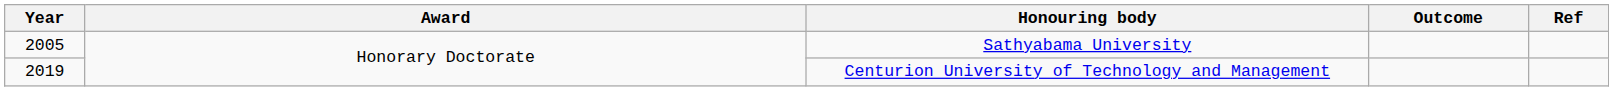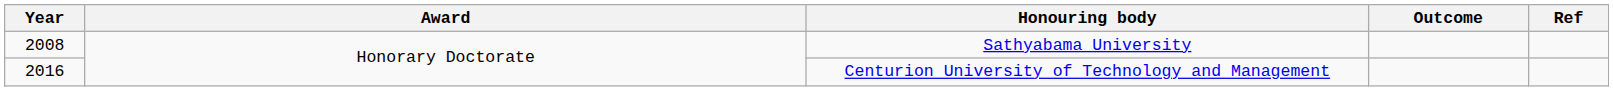 <table class="wikitable" style="width:100%;">
 <tr>
 <th width=5%>Year</th>
 <th style="width:45%;">Award</th>
 <th style="width:35%;">Honouring body</th>
 <th style="width:10%;">Outcome</th>
 <th style="width:5%;">Ref</th>
 </tr>
 <tr>
-<td style="text-align:center;">2005</td>
+<td style="text-align:center;">2008</td>
 <td rowspan="2" style="text-align:center;">Honorary Doctorate</td>
 <td style="text-align:center;"><a href='#'>Sathyabama University</a></td>
 <td></td>
 <td></td>
 </tr>
 <tr>
-<td style="text-align:center;">2019</td>
+<td style="text-align:center;">2016</td>
 <td style="text-align:center;"><a href='#'>Centurion University of Technology and Management</a></td>
 <td></td>
 <td></td>
 </tr>
 </table>
